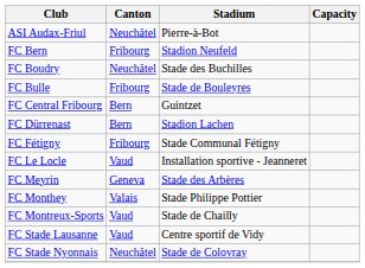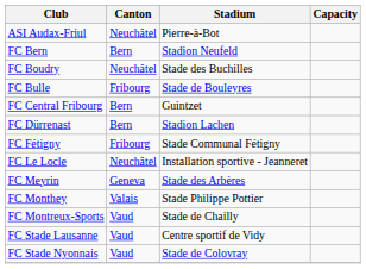 <table class="wikitable">
 <tr>
 <th>Club</th>
 <th>Canton</th>
 <th>Stadium</th>
 <th>Capacity</th>
 </tr>
 <tr>
 <td><a href='#'>ASI Audax-Friul</a></td>
 <td><a href='#'>Neuchâtel</a></td>
 <td>Pierre-à-Bot</td>
 <td></td>
 </tr>
 <tr>
 <td><a href='#'>FC Bern</a></td>
-<td><a href='#'>Fribourg</a></td>
+<td><a href='#'>Bern</a></td>
 <td><a href='#'>Stadion Neufeld</a></td>
 <td></td>
 </tr>
 <tr>
 <td><a href='#'>FC Boudry</a></td>
 <td><a href='#'>Neuchâtel</a></td>
 <td>Stade des Buchilles</td>
 <td></td>
 </tr>
 <tr>
 <td><a href='#'>FC Bulle</a></td>
 <td><a href='#'>Fribourg</a></td>
 <td><a href='#'>Stade de Bouleyres</a></td>
 <td></td>
 </tr>
 <tr>
 <td><a href='#'>FC Central Fribourg</a></td>
 <td><a href='#'>Bern</a></td>
 <td>Guintzet</td>
 <td></td>
 </tr>
 <tr>
 <td><a href='#'>FC Dürrenast</a></td>
 <td><a href='#'>Bern</a></td>
 <td><a href='#'>Stadion Lachen</a></td>
 <td></td>
 </tr>
 <tr>
 <td><a href='#'>FC Fétigny</a></td>
 <td><a href='#'>Fribourg</a></td>
 <td>Stade Communal Fétigny</td>
 <td></td>
 </tr>
 <tr>
 <td><a href='#'>FC Le Locle</a></td>
-<td><a href='#'>Vaud</a></td>
+<td><a href='#'>Neuchâtel</a></td>
 <td>Installation sportive - Jeanneret</td>
 <td></td>
 </tr>
 <tr>
 <td><a href='#'>FC Meyrin</a></td>
 <td><a href='#'>Geneva</a></td>
 <td><a href='#'>Stade des Arbères</a></td>
 <td></td>
 </tr>
 <tr>
 <td><a href='#'>FC Monthey</a></td>
 <td><a href='#'>Valais</a></td>
 <td>Stade Philippe Pottier</td>
 <td></td>
 </tr>
 <tr>
 <td><a href='#'>FC Montreux-Sports</a></td>
 <td><a href='#'>Vaud</a></td>
 <td>Stade de Chailly</td>
 <td></td>
 </tr>
 <tr>
 <td><a href='#'>FC Stade Lausanne</a></td>
 <td><a href='#'>Vaud</a></td>
 <td>Centre sportif de Vidy</td>
 <td></td>
 </tr>
 <tr>
 <td><a href='#'>FC Stade Nyonnais</a></td>
-<td><a href='#'>Neuchâtel</a></td>
+<td><a href='#'>Vaud</a></td>
 <td><a href='#'>Stade de Colovray</a></td>
 <td></td>
 </tr>
 <tr>
 </tr>
 </table>
